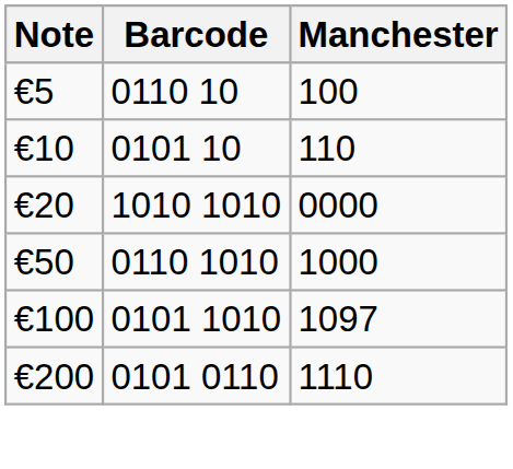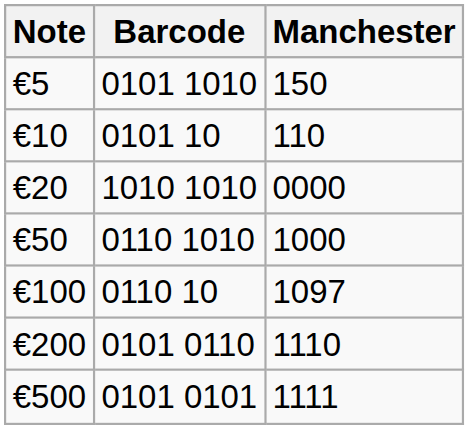 <table class="wikitable" style="font-size:95%;">
 <tr style="background:#ccc;">
 <th>Note</th>
 <th>Barcode</th>
 <th>Manchester</th>
 </tr>
 <tr>
 <td>€5</td>
-<td>0110 10</td>
-<td>100</td>
+<td>0101 1010</td>
+<td>150</td>
 </tr>
 <tr>
 <td>€10</td>
 <td>0101 10</td>
 <td>110</td>
 </tr>
 <tr>
 <td>€20</td>
 <td>1010 1010</td>
 <td>0000</td>
 </tr>
 <tr>
 <td>€50</td>
 <td>0110 1010</td>
 <td>1000</td>
 </tr>
 <tr>
 <td>€100</td>
-<td>0101 1010</td>
+<td>0110 10</td>
 <td>1097</td>
 </tr>
 <tr>
 <td>€200</td>
 <td>0101 0110</td>
 <td>1110</td>
 </tr>
+<tr>
+<td>€500</td>
+<td>0101 0101</td>
+<td>1111</td>
+</tr>
 </table>
